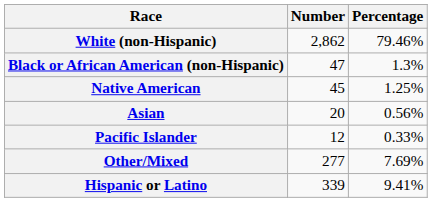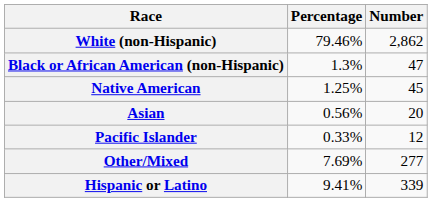 <table class="wikitable" style="text-align:right">
 <tr>
 <th scope="col">Race</th>
+<th scope="col">Percentage</th>
 <th scope="col">Number</th>
-<th scope="col">Percentage</th>
 </tr>
 <tr>
 <th scope="row"><a href='#'>White</a> (non-Hispanic)</th>
+<td>79.46%</td>
 <td>2,862</td>
-<td>79.46%</td>
 </tr>
 <tr>
 <th scope="row"><a href='#'>Black or African American</a> (non-Hispanic)</th>
+<td>1.3%</td>
 <td>47</td>
-<td>1.3%</td>
 </tr>
 <tr>
 <th scope="row"><a href='#'>Native American</a></th>
+<td>1.25%</td>
 <td>45</td>
-<td>1.25%</td>
 </tr>
 <tr>
 <th scope="row"><a href='#'>Asian</a></th>
+<td>0.56%</td>
 <td>20</td>
-<td>0.56%</td>
 </tr>
 <tr>
 <th scope="row"><a href='#'>Pacific Islander</a></th>
+<td>0.33%</td>
 <td>12</td>
-<td>0.33%</td>
 </tr>
 <tr>
 <th scope="row"><a href='#'>Other/Mixed</a></th>
+<td>7.69%</td>
 <td>277</td>
-<td>7.69%</td>
 </tr>
 <tr>
 <th scope="row"><a href='#'>Hispanic</a> or <a href='#'>Latino</a></th>
+<td>9.41%</td>
 <td>339</td>
-<td>9.41%</td>
 </tr>
 </table>
